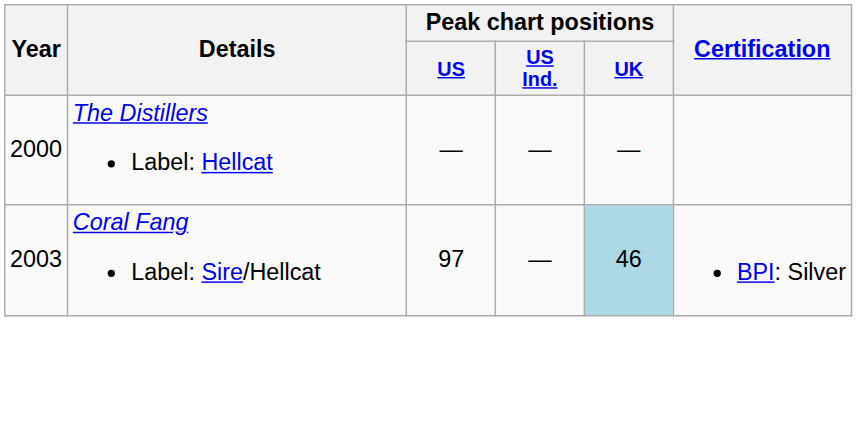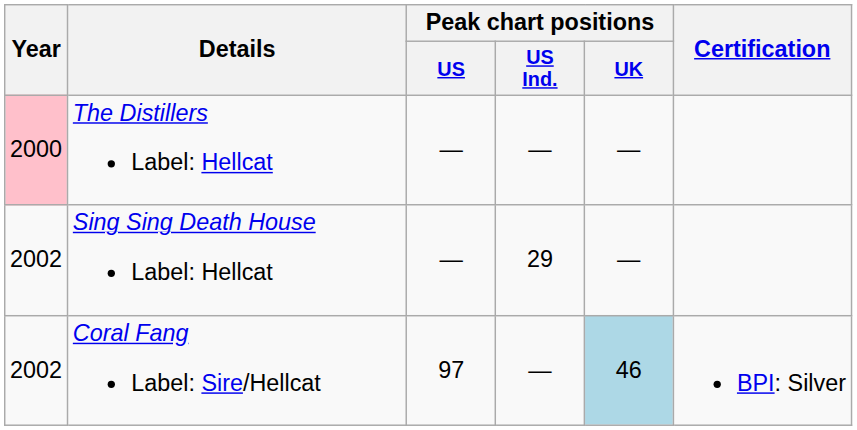 <table class="wikitable" style="text-align:left;">
 <tr>
 <th rowspan="2">Year</th>
 <th rowspan="2" style="width:225px;">Details</th>
 <th colspan="3">Peak chart positions</th>
 <th rowspan="2"><a href='#'>Certification</a></th>
 </tr>
 <tr>
 <th style="width:4em;font-size:85%"><a href='#'>US</a><br></th>
 <th style="width:4em;font-size:85%"><a href='#'>US<br>Ind.</a><br></th>
 <th style="width:4em;font-size:85%"><a href='#'>UK</a><br></th>
 </tr>
 <tr>
-<td>2000</td>
+<td style="background: pink;">2000</td>
 <td><em><a href='#'>The Distillers</a></em><br><ul><li>Label: <a href='#'>Hellcat</a></li></ul></td>
 <td style="text-align:center;">—</td>
 <td style="text-align:center;">—</td>
 <td style="text-align:center;">—</td>
 <td></td>
 </tr>
 <tr>
-<td>2003</td>
+<td>2002</td>
+<td><em><a href='#'>Sing Sing Death House</a></em><br><ul><li>Label: Hellcat</li></ul></td>
+<td style="text-align:center;">—</td>
+<td style="text-align:center;">29</td>
+<td style="text-align:center;">—</td>
+<td></td>
+</tr>
+<tr>
+<td>2002</td>
 <td><em><a href='#'>Coral Fang</a></em><br><ul><li>Label: <a href='#'>Sire</a>/Hellcat</li></ul></td>
 <td style="text-align:center;">97</td>
 <td style="text-align:center;">—</td>
 <td style="background: lightblue; text-align:center;">46</td>
 <td><br><ul><li><a href='#'>BPI</a>: Silver</li></ul></td>
 </tr>
 </table>
